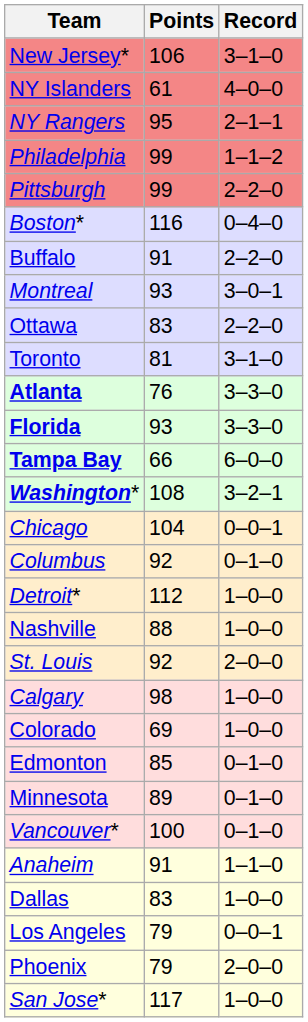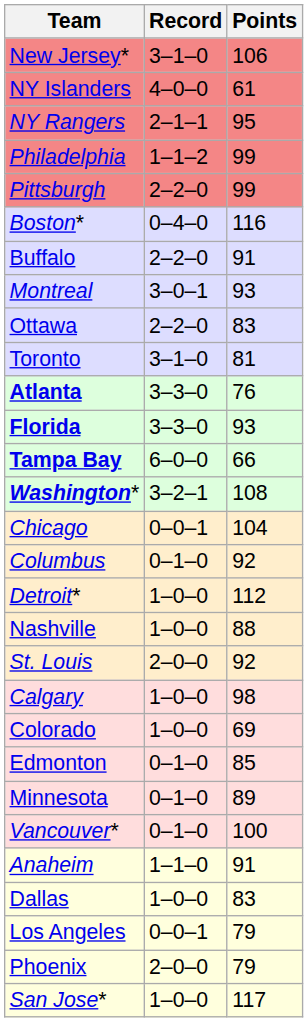 <table class="wikitable sortable">
 <tr>
 <th>Team</th>
+<th>Record</th>
 <th>Points</th>
-<th>Record</th>
 </tr>
 <tr style="background:#F48686">
 <td><a href='#'>New Jersey</a>*</td>
+<td>3–1–0</td>
 <td>106</td>
-<td>3–1–0</td>
 </tr>
 <tr style="background:#F48686">
 <td><a href='#'>NY Islanders</a></td>
+<td>4–0–0</td>
 <td>61</td>
-<td>4–0–0</td>
 </tr>
 <tr style="background:#F48686">
 <td><em><a href='#'>NY Rangers</a></em></td>
+<td>2–1–1</td>
 <td>95</td>
-<td>2–1–1</td>
 </tr>
 <tr style="background:#F48686">
 <td><em><a href='#'>Philadelphia</a></em></td>
+<td>1–1–2</td>
 <td>99</td>
-<td>1–1–2</td>
 </tr>
 <tr style="background:#F48686">
 <td><em><a href='#'>Pittsburgh</a></em></td>
+<td>2–2–0</td>
 <td>99</td>
-<td>2–2–0</td>
 </tr>
 <tr style="background:#DDDDFF">
 <td><em><a href='#'>Boston</a></em>*</td>
+<td>0–4–0</td>
 <td>116</td>
-<td>0–4–0</td>
 </tr>
 <tr style="background:#DDDDFF">
 <td><a href='#'>Buffalo</a></td>
+<td>2–2–0</td>
 <td>91</td>
-<td>2–2–0</td>
 </tr>
 <tr style="background:#DDDDFF">
 <td><em><a href='#'>Montreal</a></em></td>
+<td>3–0–1</td>
 <td>93</td>
-<td>3–0–1</td>
 </tr>
 <tr style="background:#DDDDFF">
 <td><a href='#'>Ottawa</a></td>
+<td>2–2–0</td>
 <td>83</td>
-<td>2–2–0</td>
 </tr>
 <tr style="background:#DDDDFF">
 <td><a href='#'>Toronto</a></td>
+<td>3–1–0</td>
 <td>81</td>
-<td>3–1–0</td>
 </tr>
 <tr style="background:#DDFFDD">
 <td><strong><a href='#'>Atlanta</a></strong></td>
+<td>3–3–0</td>
 <td>76</td>
-<td>3–3–0</td>
 </tr>
 <tr style="background:#DDFFDD">
 <td><strong><a href='#'>Florida</a></strong></td>
+<td>3–3–0</td>
 <td>93</td>
-<td>3–3–0</td>
 </tr>
 <tr style="background:#DDFFDD">
 <td><strong><a href='#'>Tampa Bay</a></strong></td>
+<td>6–0–0</td>
 <td>66</td>
-<td>6–0–0</td>
 </tr>
 <tr style="background:#DDFFDD">
 <td><strong><em><a href='#'>Washington</a></em></strong>*</td>
+<td>3–2–1</td>
 <td>108</td>
-<td>3–2–1</td>
 </tr>
 <tr style="background:#FFEECC">
 <td><em><a href='#'>Chicago</a></em></td>
+<td>0–0–1</td>
 <td>104</td>
-<td>0–0–1</td>
 </tr>
 <tr style="background:#FFEECC">
 <td><em><a href='#'>Columbus</a></em></td>
+<td>0–1–0</td>
 <td>92</td>
-<td>0–1–0</td>
 </tr>
 <tr style="background:#FFEECC">
 <td><em><a href='#'>Detroit</a></em>*</td>
+<td>1–0–0</td>
 <td>112</td>
-<td>1–0–0</td>
 </tr>
 <tr style="background:#FFEECC">
 <td><a href='#'>Nashville</a></td>
+<td>1–0–0</td>
 <td>88</td>
-<td>1–0–0</td>
 </tr>
 <tr style="background:#FFEECC">
 <td><em><a href='#'>St. Louis</a></em></td>
+<td>2–0–0</td>
 <td>92</td>
-<td>2–0–0</td>
 </tr>
 <tr style="background:#FFDDDD">
 <td><em><a href='#'>Calgary</a></em></td>
+<td>1–0–0</td>
 <td>98</td>
-<td>1–0–0</td>
 </tr>
 <tr style="background:#FFDDDD">
 <td><a href='#'>Colorado</a></td>
+<td>1–0–0</td>
 <td>69</td>
-<td>1–0–0</td>
 </tr>
 <tr style="background:#FFDDDD">
 <td><a href='#'>Edmonton</a></td>
+<td>0–1–0</td>
 <td>85</td>
-<td>0–1–0</td>
 </tr>
 <tr style="background:#FFDDDD">
 <td><a href='#'>Minnesota</a></td>
+<td>0–1–0</td>
 <td>89</td>
-<td>0–1–0</td>
 </tr>
 <tr style="background:#FFDDDD">
 <td><em><a href='#'>Vancouver</a></em>*</td>
+<td>0–1–0</td>
 <td>100</td>
-<td>0–1–0</td>
 </tr>
 <tr style="background:#FFFFDD">
 <td><em><a href='#'>Anaheim</a></em></td>
+<td>1–1–0</td>
 <td>91</td>
-<td>1–1–0</td>
 </tr>
 <tr style="background:#FFFFDD">
 <td><a href='#'>Dallas</a></td>
+<td>1–0–0</td>
 <td>83</td>
-<td>1–0–0</td>
 </tr>
 <tr style="background:#FFFFDD">
 <td><a href='#'>Los Angeles</a></td>
+<td>0–0–1</td>
 <td>79</td>
-<td>0–0–1</td>
 </tr>
 <tr style="background:#FFFFDD">
 <td><a href='#'>Phoenix</a></td>
+<td>2–0–0</td>
 <td>79</td>
-<td>2–0–0</td>
 </tr>
 <tr style="background:#FFFFDD">
 <td><em><a href='#'>San Jose</a></em>*</td>
+<td>1–0–0</td>
 <td>117</td>
-<td>1–0–0</td>
 </tr>
 </table>
